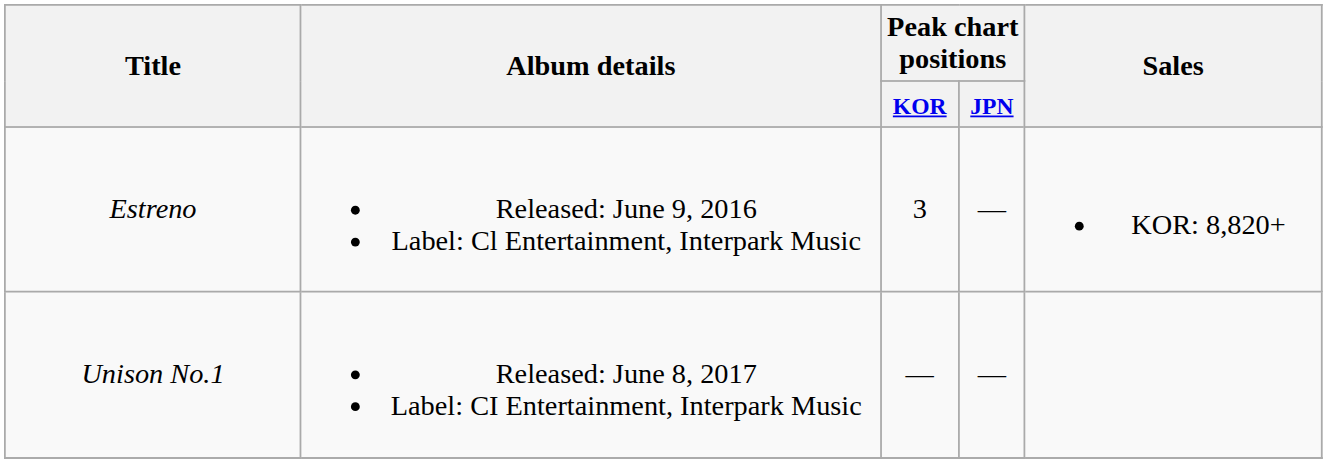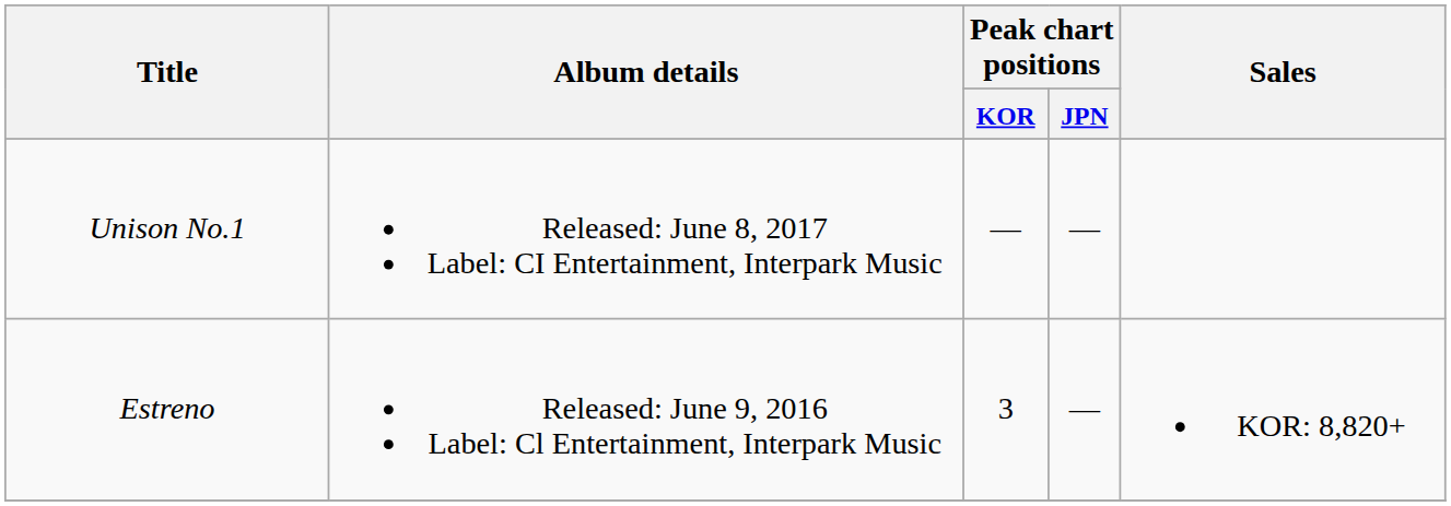 <table class="wikitable plainrowheaders" style="text-align:center;">
 <tr>
 <th scope="col" rowspan="2" style="width:10em;">Title</th>
 <th scope="col" rowspan="2" style="width:20em;">Album details</th>
 <th scope="col" colspan="2">Peak chart <br> positions</th>
 <th scope="col" rowspan="2" style="width:10em;">Sales</th>
 </tr>
 <tr>
 <th><small><a href='#'>KOR</a></small><br></th>
 <th><small><a href='#'>JPN</a></small><br></th>
 </tr>
 <tr>
+<td><em>Unison No.1</em></td>
+<td><br><ul><li>Released: June 8, 2017</li><li>Label: CI Entertainment, Interpark Music</li></ul></td>
+<td>—</td>
+<td>—</td>
+<td></td>
+</tr>
+<tr>
 <td><em>Estreno</em></td>
 <td><br><ul><li>Released: June 9, 2016</li><li>Label: Cl Entertainment, Interpark Music</li></ul></td>
 <td>3</td>
 <td>—</td>
 <td><br><ul><li>KOR: 8,820+</li></ul></td>
 </tr>
 <tr>
-<td><em>Unison No.1</em></td>
-<td><br><ul><li>Released: June 8, 2017</li><li>Label: CI Entertainment, Interpark Music</li></ul></td>
-<td>—</td>
-<td>—</td>
-<td></td>
-</tr>
-<tr>
 </tr>
 </table>
